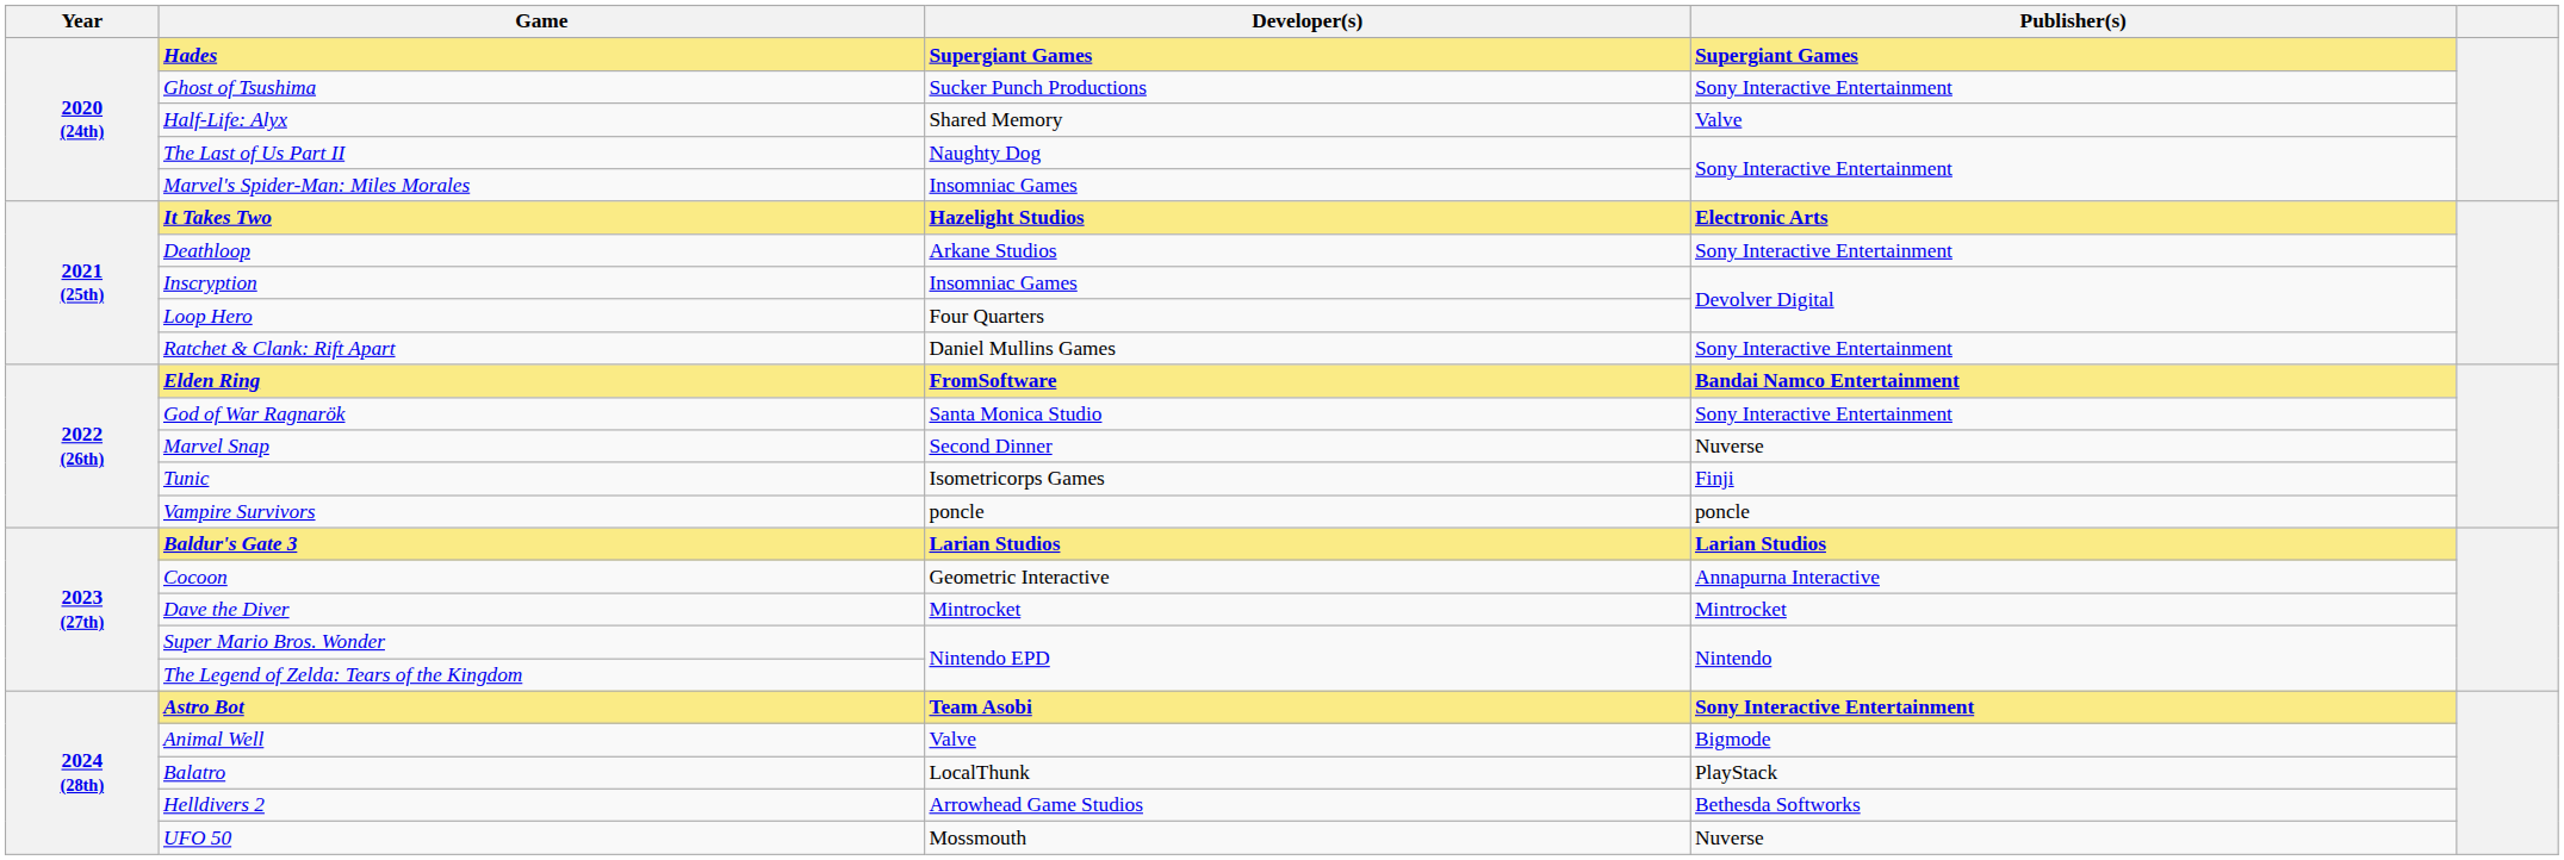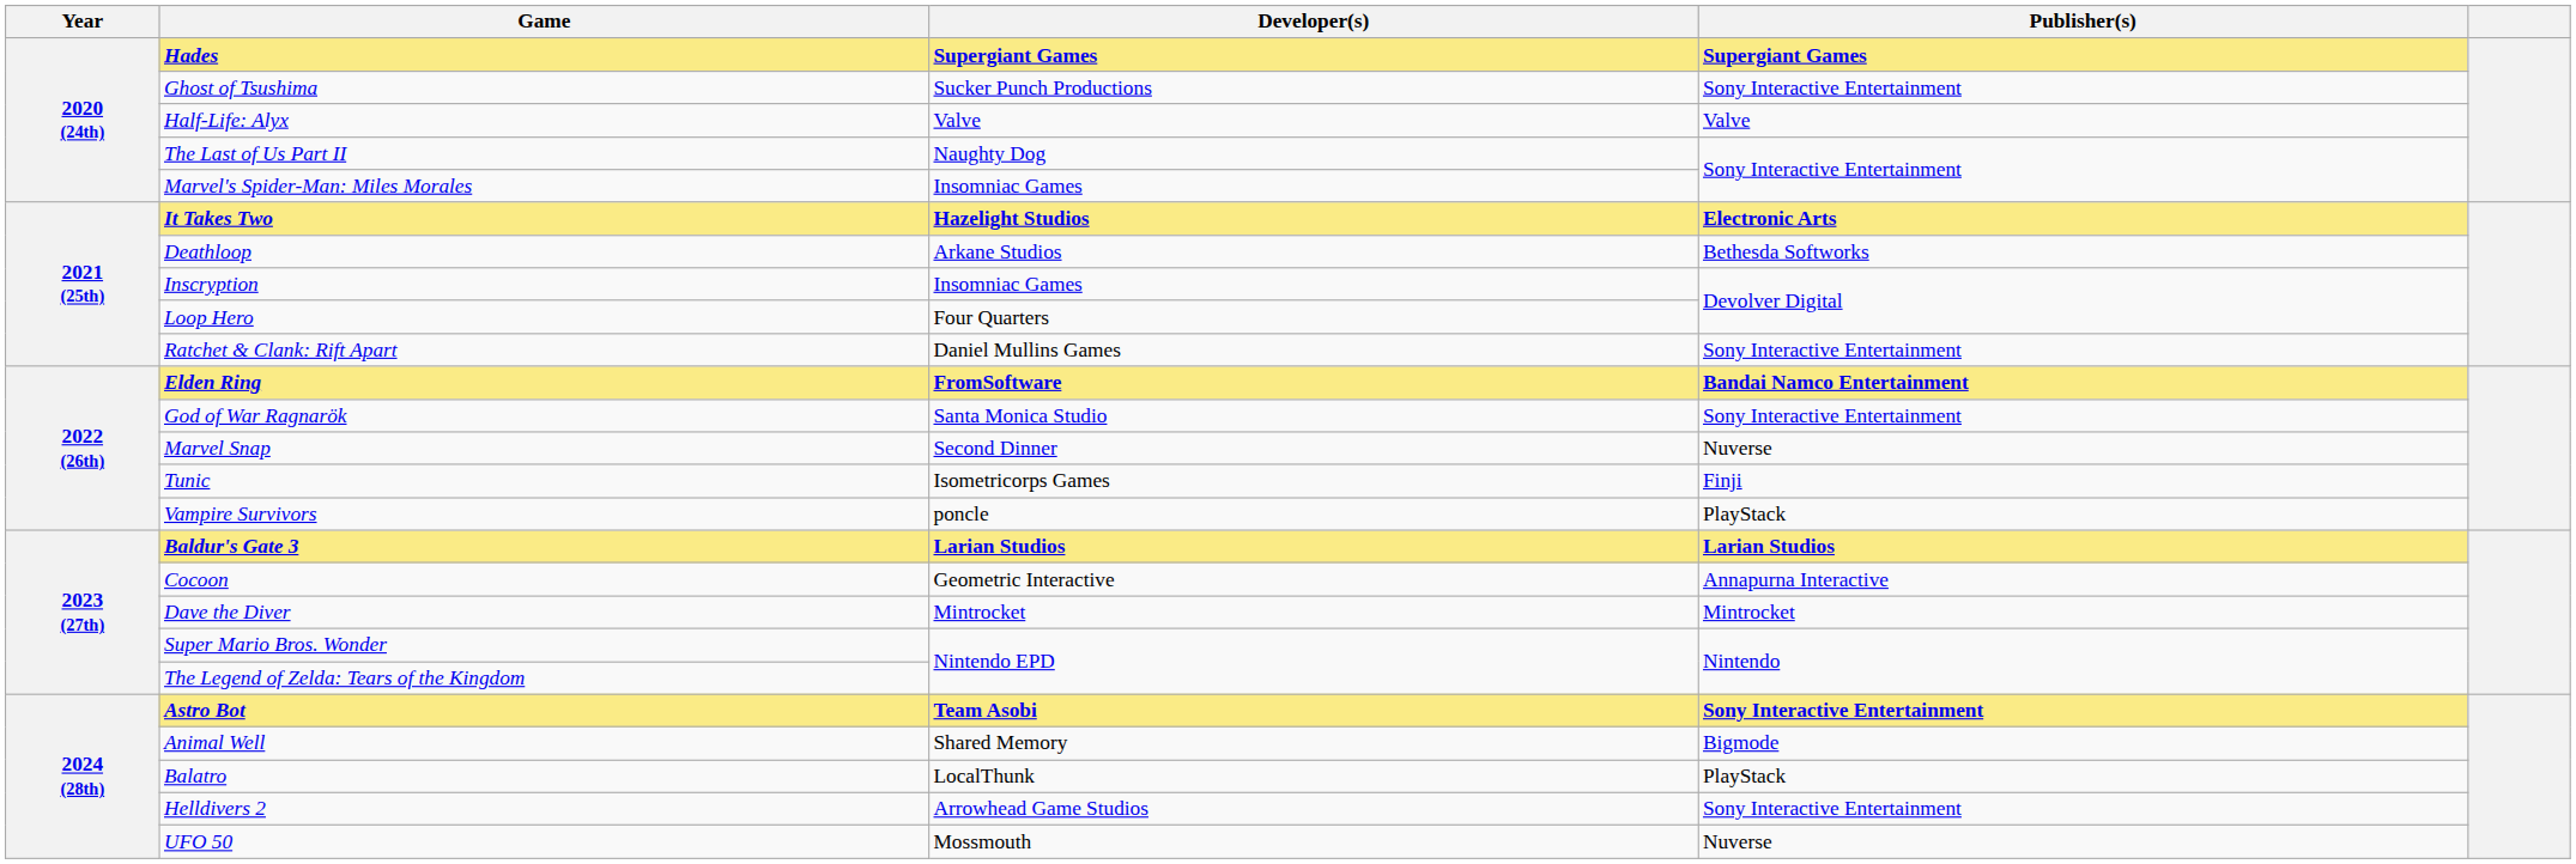 <table class="wikitable sortable" style="width:100%;">
 <tr style="background:#bebebe">
 <th scope="col" style="width:6%;">Year</th>
 <th scope="col" style="width:30%;">Game</th>
 <th scope="col" style="width:30%;">Developer(s)</th>
 <th scope="col" style="width:30%;">Publisher(s)</th>
 <th scope="col" style="width:4%;" class="unsortable"></th>
 </tr>
 <tr>
 <th scope="row" rowspan="5" style="text-align:center"><a href='#'>2020</a> <br><small><a href='#'>(24th)</a> </small></th>
 <td style="background:#FAEB86"><strong><em><a href='#'>Hades</a></em></strong></td>
 <td style="background:#FAEB86"><strong><a href='#'>Supergiant Games</a></strong></td>
 <td style="background:#FAEB86"><strong><a href='#'>Supergiant Games</a></strong></td>
 <th scope="row" rowspan="5" style="text-align;center;"></th>
 </tr>
 <tr>
 <td><em><a href='#'>Ghost of Tsushima</a></em></td>
 <td><a href='#'>Sucker Punch Productions</a></td>
 <td><a href='#'>Sony Interactive Entertainment</a></td>
 </tr>
 <tr>
 <td><em><a href='#'>Half-Life: Alyx</a></em></td>
-<td>Shared Memory</td>
+<td><a href='#'>Valve</a></td>
 <td><a href='#'>Valve</a></td>
 </tr>
 <tr>
 <td><em><a href='#'>The Last of Us Part II</a></em></td>
 <td><a href='#'>Naughty Dog</a></td>
 <td rowspan="2"><a href='#'>Sony Interactive Entertainment</a></td>
 </tr>
 <tr>
 <td><em><a href='#'>Marvel's Spider-Man: Miles Morales</a></em></td>
 <td><a href='#'>Insomniac Games</a></td>
 </tr>
 <tr>
 <th scope="row" rowspan="5" style="text-align:center"><a href='#'>2021</a> <br><small><a href='#'>(25th)</a> </small></th>
 <td style="background:#FAEB86"><strong><em><a href='#'>It Takes Two</a></em></strong></td>
 <td style="background:#FAEB86"><strong><a href='#'>Hazelight Studios</a></strong></td>
 <td style="background:#FAEB86"><strong><a href='#'>Electronic Arts</a></strong></td>
 <th scope="row" rowspan="5" style="text-align;center;"></th>
 </tr>
 <tr>
 <td><em><a href='#'>Deathloop</a></em></td>
 <td><a href='#'>Arkane Studios</a></td>
-<td><a href='#'>Sony Interactive Entertainment</a></td>
+<td><a href='#'>Bethesda Softworks</a></td>
 </tr>
 <tr>
 <td><em><a href='#'>Inscryption</a></em></td>
 <td><a href='#'>Insomniac Games</a></td>
 <td rowspan=2><a href='#'>Devolver Digital</a></td>
 </tr>
 <tr>
 <td><em><a href='#'>Loop Hero</a></em></td>
 <td>Four Quarters</td>
 </tr>
 <tr>
 <td><em><a href='#'>Ratchet & Clank: Rift Apart</a></em></td>
 <td>Daniel Mullins Games</td>
 <td><a href='#'>Sony Interactive Entertainment</a></td>
 </tr>
 <tr>
 <th scope="row" rowspan="5" style="text-align:center"><a href='#'>2022</a> <br><small><a href='#'>(26th)</a> </small></th>
 <td style="background:#FAEB86"><strong><em><a href='#'>Elden Ring</a></em></strong></td>
 <td style="background:#FAEB86"><strong><a href='#'>FromSoftware</a></strong></td>
 <td style="background:#FAEB86"><strong><a href='#'>Bandai Namco Entertainment</a></strong></td>
 <th scope="row" rowspan="5" style="text-align;center;"></th>
 </tr>
 <tr>
 <td><em><a href='#'>God of War Ragnarök</a></em></td>
 <td><a href='#'>Santa Monica Studio</a></td>
 <td><a href='#'>Sony Interactive Entertainment</a></td>
 </tr>
 <tr>
 <td><em><a href='#'>Marvel Snap</a></em></td>
 <td><a href='#'>Second Dinner</a></td>
 <td>Nuverse</td>
 </tr>
 <tr>
 <td><em><a href='#'>Tunic</a></em></td>
 <td>Isometricorps Games</td>
 <td><a href='#'>Finji</a></td>
 </tr>
 <tr>
 <td><em><a href='#'>Vampire Survivors</a></em></td>
 <td>poncle</td>
-<td>poncle</td>
+<td>PlayStack</td>
 </tr>
 <tr>
 <th scope="row" rowspan="5" style="text-align:center"><a href='#'>2023</a> <br><small><a href='#'>(27th)</a> </small></th>
 <td style="background:#FAEB86"><strong><em><a href='#'>Baldur's Gate 3</a></em></strong></td>
 <td style="background:#FAEB86"><strong><a href='#'>Larian Studios</a></strong></td>
 <td style="background:#FAEB86"><strong><a href='#'>Larian Studios</a></strong></td>
 <th scope="row" rowspan="5" style="text-align;center;"></th>
 </tr>
 <tr>
 <td><em><a href='#'>Cocoon</a></em></td>
 <td>Geometric Interactive</td>
 <td><a href='#'>Annapurna Interactive</a></td>
 </tr>
 <tr>
 <td><em><a href='#'>Dave the Diver</a></em></td>
 <td><a href='#'>Mintrocket</a></td>
 <td><a href='#'>Mintrocket</a></td>
 </tr>
 <tr>
 <td><em><a href='#'>Super Mario Bros. Wonder</a></em></td>
 <td rowspan="2"><a href='#'>Nintendo EPD</a></td>
 <td rowspan="2"><a href='#'>Nintendo</a></td>
 </tr>
 <tr>
 <td><em><a href='#'>The Legend of Zelda: Tears of the Kingdom</a></em></td>
 </tr>
 <tr>
 <th scope="row" rowspan="5" style="text-align:center"><a href='#'>2024</a> <br><small><a href='#'>(28th)</a> </small></th>
 <td style="background:#FAEB86"><strong><em><a href='#'>Astro Bot</a></em></strong></td>
 <td style="background:#FAEB86"><strong><a href='#'>Team Asobi</a></strong></td>
 <td style="background:#FAEB86"><strong><a href='#'>Sony Interactive Entertainment</a></strong></td>
 <th scope="row" rowspan="5" style="text-align;center;"></th>
 </tr>
 <tr>
 <td><em><a href='#'>Animal Well</a></em></td>
-<td><a href='#'>Valve</a></td>
+<td>Shared Memory</td>
 <td><a href='#'>Bigmode</a></td>
 </tr>
 <tr>
 <td><em><a href='#'>Balatro</a></em></td>
 <td>LocalThunk</td>
 <td>PlayStack</td>
 </tr>
 <tr>
 <td><em><a href='#'>Helldivers 2</a></em></td>
 <td><a href='#'>Arrowhead Game Studios</a></td>
-<td><a href='#'>Bethesda Softworks</a></td>
+<td><a href='#'>Sony Interactive Entertainment</a></td>
 </tr>
 <tr>
 <td><em><a href='#'>UFO 50</a></em></td>
 <td>Mossmouth</td>
 <td>Nuverse</td>
 </tr>
 </table>
